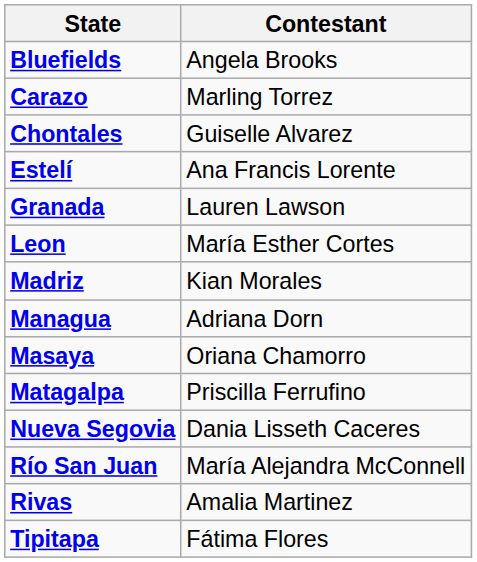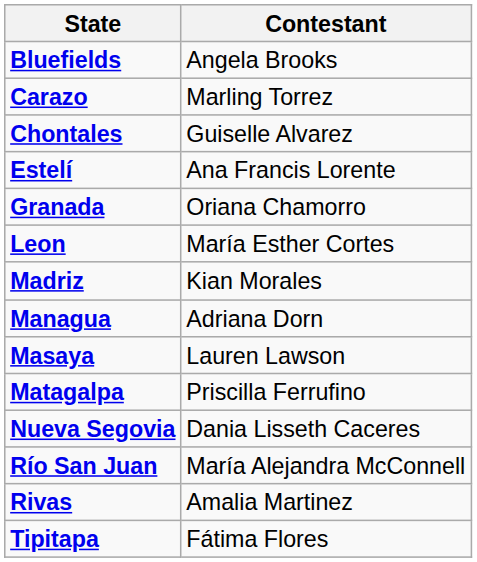 <table class="wikitable sortable" style="font-size: 95%;">
 <tr>
 <th>State</th>
 <th>Contestant</th>
 </tr>
 <tr>
 <td> <strong><a href='#'>Bluefields</a></strong></td>
 <td>Angela Brooks</td>
 </tr>
 <tr>
 <td> <strong><a href='#'>Carazo</a></strong></td>
 <td>Marling Torrez</td>
 </tr>
 <tr>
 <td> <strong><a href='#'>Chontales</a></strong></td>
 <td>Guiselle Alvarez</td>
 </tr>
 <tr>
 <td> <strong><a href='#'>Estelí</a></strong></td>
 <td>Ana Francis Lorente</td>
 </tr>
 <tr>
 <td> <strong><a href='#'>Granada</a></strong></td>
-<td>Lauren Lawson</td>
+<td>Oriana Chamorro</td>
 </tr>
 <tr>
 <td> <strong><a href='#'>Leon</a></strong></td>
 <td>María Esther Cortes</td>
 </tr>
 <tr>
 <td> <strong><a href='#'>Madriz</a></strong></td>
 <td>Kian Morales</td>
 </tr>
 <tr>
 <td> <strong><a href='#'>Managua</a></strong></td>
 <td>Adriana Dorn</td>
 </tr>
 <tr>
 <td> <strong><a href='#'>Masaya</a></strong></td>
-<td>Oriana Chamorro</td>
+<td>Lauren Lawson</td>
 </tr>
 <tr>
 <td> <strong><a href='#'>Matagalpa</a></strong></td>
 <td>Priscilla Ferrufino</td>
 </tr>
 <tr>
 <td> <strong><a href='#'>Nueva Segovia</a></strong></td>
 <td>Dania Lisseth Caceres</td>
 </tr>
 <tr>
 <td> <strong><a href='#'>Río San Juan</a></strong></td>
 <td>María Alejandra McConnell</td>
 </tr>
 <tr>
 <td> <strong><a href='#'>Rivas</a></strong></td>
 <td>Amalia Martinez</td>
 </tr>
 <tr>
 <td><strong><a href='#'>Tipitapa</a></strong></td>
 <td>Fátima Flores</td>
 </tr>
 </table>
